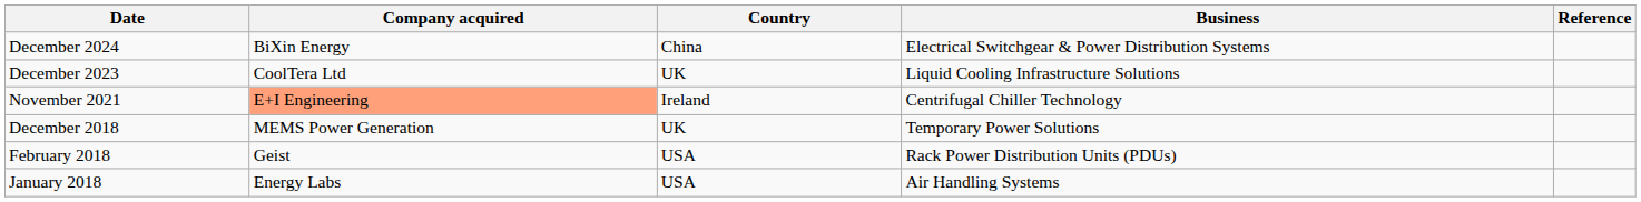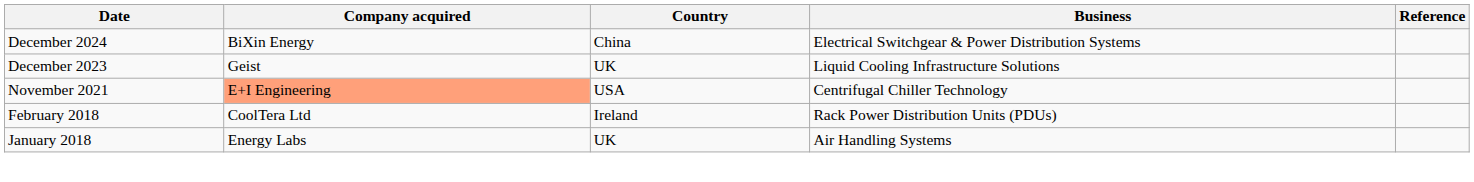 <table class="wikitable mw-collapsible">
 <tr>
 <th data-sort-type="usLongDate" width="15%">Date</th>
 <th width="25%">Company acquired</th>
 <th width="15%">Country</th>
 <th width="40%">Business</th>
 <th width="5%">Reference</th>
 </tr>
 <tr>
 <td>December 2024</td>
 <td>BiXin Energy</td>
 <td> China</td>
 <td>Electrical Switchgear & Power Distribution Systems</td>
 <td></td>
 </tr>
 <tr>
 <td>December 2023</td>
-<td>CoolTera Ltd</td>
+<td>Geist</td>
 <td> UK</td>
 <td>Liquid Cooling Infrastructure Solutions</td>
 <td></td>
 </tr>
 <tr>
 <td>November 2021</td>
 <td style="background: lightsalmon;">E+I Engineering</td>
-<td> Ireland</td>
+<td> USA</td>
 <td>Centrifugal Chiller Technology</td>
 <td></td>
 </tr>
 <tr>
-<td>December 2018</td>
-<td>MEMS Power Generation</td>
-<td> UK</td>
-<td>Temporary Power Solutions</td>
-<td></td>
-</tr>
-<tr>
 <td>February 2018</td>
-<td>Geist</td>
-<td> USA</td>
+<td>CoolTera Ltd</td>
+<td> Ireland</td>
 <td>Rack Power Distribution Units (PDUs)</td>
 <td></td>
 </tr>
 <tr>
 <td>January 2018</td>
 <td>Energy Labs</td>
-<td> USA</td>
+<td> UK</td>
 <td>Air Handling Systems</td>
 <td></td>
 </tr>
 </table>
